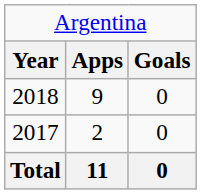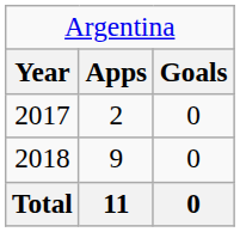 <table class="wikitable" style="text-align:center">
 <tr>
 <td colspan=3><a href='#'>Argentina</a></td>
 </tr>
 <tr>
 <th>Year</th>
 <th>Apps</th>
 <th>Goals</th>
 </tr>
 <tr>
-<td>2018</td>
-<td>9</td>
+<td>2017</td>
+<td>2</td>
 <td>0</td>
 </tr>
 <tr>
-<td>2017</td>
-<td>2</td>
+<td>2018</td>
+<td>9</td>
 <td>0</td>
 </tr>
 <tr>
 <th>Total</th>
 <th>11</th>
 <th>0</th>
 </tr>
 </table>
